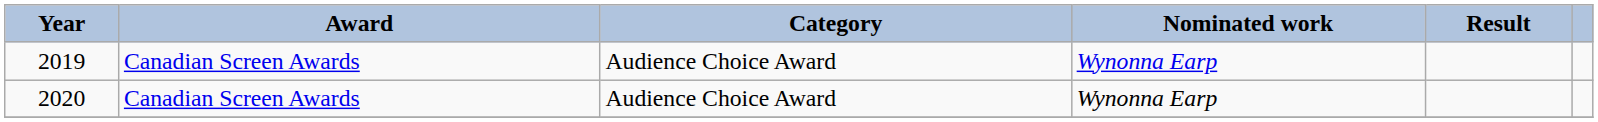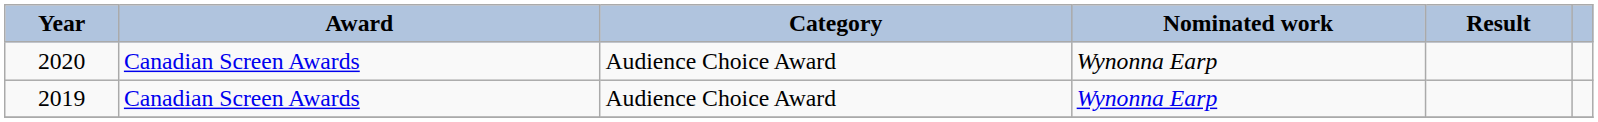 <table class="wikitable" style="width:85%">
 <tr style="text-align:center;">
 <th style="background:#B0C4DE;">Year</th>
 <th style="background:#B0C4DE;">Award</th>
 <th style="background:#B0C4DE;">Category</th>
 <th style="background:#B0C4DE;">Nominated work</th>
 <th style="background:#B0C4DE;">Result</th>
 <th style="background:#B0C4DE;"></th>
 </tr>
 <tr>
+<td align="center">2020</td>
+<td><a href='#'>Canadian Screen Awards</a></td>
+<td>Audience Choice Award</td>
+<td><em>Wynonna Earp</em></td>
+<td></td>
+<td></td>
+</tr>
+<tr>
 <td align="center">2019</td>
 <td><a href='#'>Canadian Screen Awards</a></td>
 <td>Audience Choice Award</td>
 <td><em><a href='#'>Wynonna Earp</a></em></td>
 <td></td>
 <td></td>
 </tr>
 <tr>
-<td align="center">2020</td>
-<td><a href='#'>Canadian Screen Awards</a></td>
-<td>Audience Choice Award</td>
-<td><em>Wynonna Earp</em></td>
-<td></td>
-<td></td>
-</tr>
-<tr>
 </tr>
 </table>
